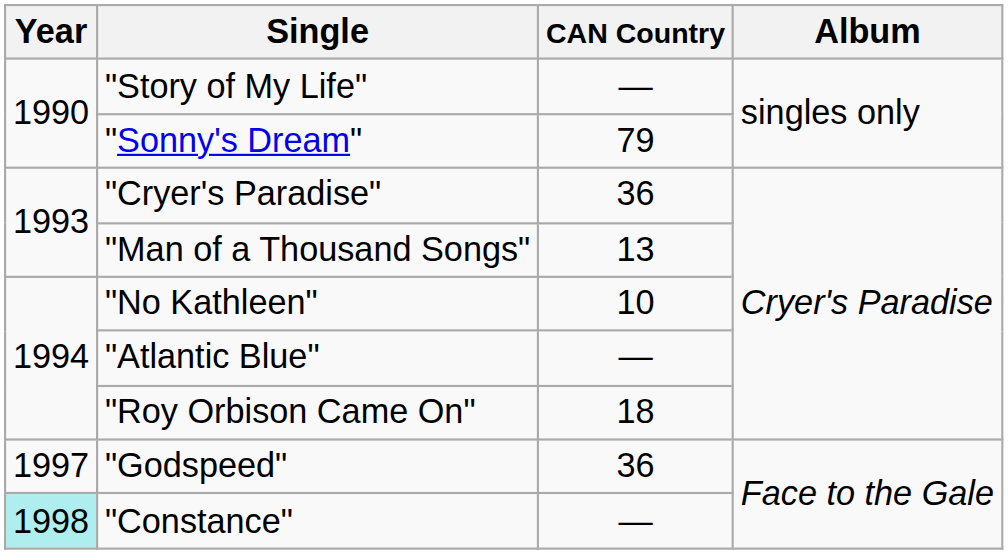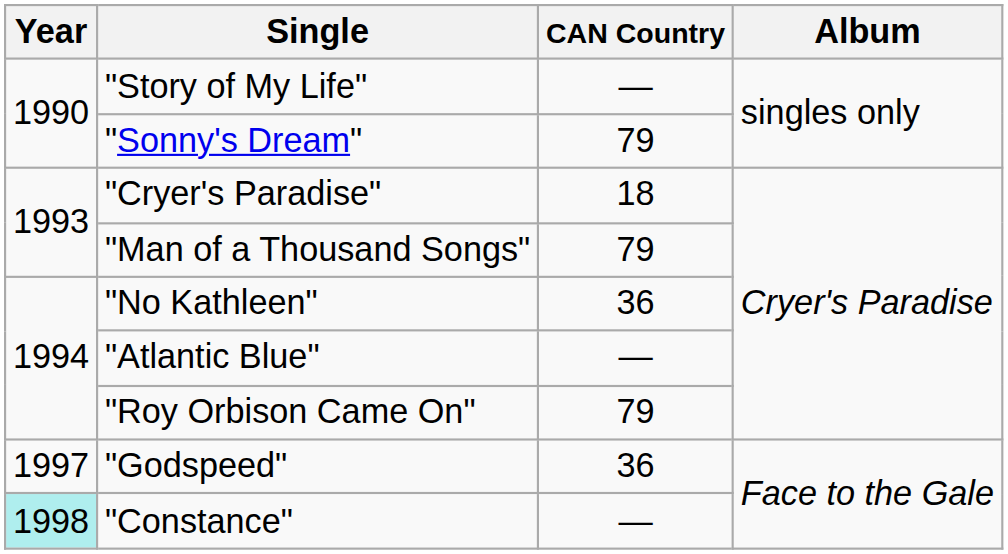 <table class="wikitable">
 <tr>
 <th>Year</th>
 <th>Single</th>
 <th><small>CAN Country</small></th>
 <th>Album</th>
 </tr>
 <tr>
 <td rowspan="2">1990</td>
 <td>"Story of My Life"</td>
 <td style="text-align:center;">—</td>
 <td rowspan="2">singles only</td>
 </tr>
 <tr>
 <td>"<a href='#'>Sonny's Dream</a>"</td>
 <td style="text-align:center;">79</td>
 </tr>
 <tr>
 <td rowspan="2">1993</td>
 <td>"Cryer's Paradise"</td>
-<td style="text-align:center;">36</td>
+<td style="text-align:center;">18</td>
 <td rowspan="5"><em>Cryer's Paradise</em></td>
 </tr>
 <tr>
 <td>"Man of a Thousand Songs"</td>
-<td style="text-align:center;">13</td>
+<td style="text-align:center;">79</td>
 </tr>
 <tr>
 <td rowspan="3">1994</td>
 <td>"No Kathleen"</td>
-<td style="text-align:center;">10</td>
+<td style="text-align:center;">36</td>
 </tr>
 <tr>
 <td>"Atlantic Blue"</td>
 <td style="text-align:center;">—</td>
 </tr>
 <tr>
 <td>"Roy Orbison Came On"</td>
-<td style="text-align:center;">18</td>
+<td style="text-align:center;">79</td>
 </tr>
 <tr>
 <td>1997</td>
 <td>"Godspeed"</td>
 <td style="text-align:center;">36</td>
 <td rowspan="2"><em>Face to the Gale</em></td>
 </tr>
 <tr>
 <td style="background: paleturquoise;">1998</td>
 <td>"Constance"</td>
 <td style="text-align:center;">—</td>
 </tr>
 </table>
